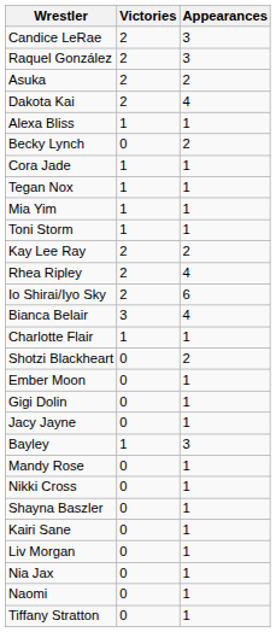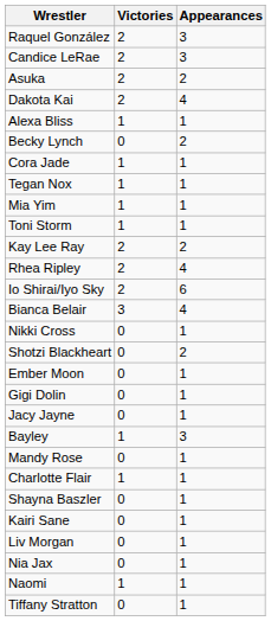 <table class="wikitable sortable">
 <tr>
 <th>Wrestler</th>
 <th>Victories</th>
 <th>Appearances</th>
 </tr>
 <tr>
-<td>Candice LeRae</td>
+<td>Raquel González</td>
 <td>2</td>
 <td>3</td>
 </tr>
 <tr>
-<td>Raquel González</td>
+<td>Candice LeRae</td>
 <td>2</td>
 <td>3</td>
 </tr>
 <tr>
 <td>Asuka</td>
 <td>2</td>
 <td>2</td>
 </tr>
 <tr>
 <td>Dakota Kai</td>
 <td>2</td>
 <td>4</td>
 </tr>
 <tr>
 <td>Alexa Bliss</td>
 <td>1</td>
 <td>1</td>
 </tr>
 <tr>
 <td>Becky Lynch</td>
 <td>0</td>
 <td>2</td>
 </tr>
 <tr>
 <td>Cora Jade</td>
 <td>1</td>
 <td>1</td>
 </tr>
 <tr>
 <td>Tegan Nox</td>
 <td>1</td>
 <td>1</td>
 </tr>
 <tr>
 <td>Mia Yim</td>
 <td>1</td>
 <td>1</td>
 </tr>
 <tr>
 <td>Toni Storm</td>
 <td>1</td>
 <td>1</td>
 </tr>
 <tr>
 <td>Kay Lee Ray</td>
 <td>2</td>
 <td>2</td>
 </tr>
 <tr>
 <td>Rhea Ripley</td>
 <td>2</td>
 <td>4</td>
 </tr>
 <tr>
 <td>Io Shirai/Iyo Sky</td>
 <td>2</td>
 <td>6</td>
 </tr>
 <tr>
 <td>Bianca Belair</td>
 <td>3</td>
 <td>4</td>
 </tr>
 <tr>
-<td>Charlotte Flair</td>
-<td>1</td>
+<td>Nikki Cross</td>
+<td>0</td>
 <td>1</td>
 </tr>
 <tr>
 <td>Shotzi Blackheart</td>
 <td>0</td>
 <td>2</td>
 </tr>
 <tr>
 <td>Ember Moon</td>
 <td>0</td>
 <td>1</td>
 </tr>
 <tr>
 <td>Gigi Dolin</td>
 <td>0</td>
 <td>1</td>
 </tr>
 <tr>
 <td>Jacy Jayne</td>
 <td>0</td>
 <td>1</td>
 </tr>
 <tr>
 <td>Bayley</td>
 <td>1</td>
 <td>3</td>
 </tr>
 <tr>
 <td>Mandy Rose</td>
 <td>0</td>
 <td>1</td>
 </tr>
 <tr>
-<td>Nikki Cross</td>
-<td>0</td>
+<td>Charlotte Flair</td>
+<td>1</td>
 <td>1</td>
 </tr>
 <tr>
 <td>Shayna Baszler</td>
 <td>0</td>
 <td>1</td>
 </tr>
 <tr>
 <td>Kairi Sane</td>
 <td>0</td>
 <td>1</td>
 </tr>
 <tr>
 <td>Liv Morgan</td>
 <td>0</td>
 <td>1</td>
 </tr>
 <tr>
 <td>Nia Jax</td>
 <td>0</td>
 <td>1</td>
 </tr>
 <tr>
 <td>Naomi</td>
-<td>0</td>
+<td>1</td>
 <td>1</td>
 </tr>
 <tr>
 <td>Tiffany Stratton</td>
 <td>0</td>
 <td>1</td>
 </tr>
 </table>
